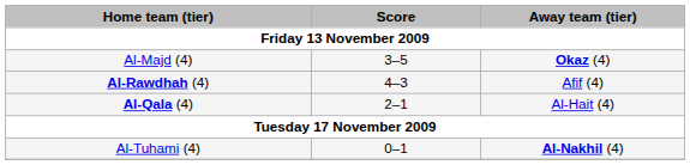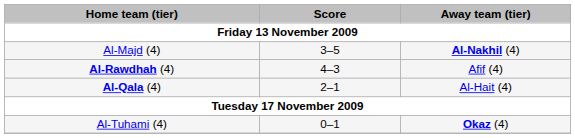 <table class="wikitable" style="width: 700px; background:WhiteSmoke; text-align:center; font-size:90%">
 <tr>
 <td scope="col" style="width: 45%; background:silver;"><strong>Home team (tier)</strong></td>
 <td scope="col" style="width: 25%; background:silver;"><strong>Score</strong></td>
 <td scope="col" style="width: 45%; background:silver;"><strong>Away team (tier)</strong></td>
 </tr>
 <tr>
 <td colspan="5" style= background:White><strong>Friday 13 November 2009</strong></td>
 </tr>
 <tr>
 <td><a href='#'>Al-Majd</a> (4)</td>
 <td>3–5 </td>
-<td><strong><a href='#'>Okaz</a></strong> (4)</td>
+<td><strong><a href='#'>Al-Nakhil</a></strong> (4)</td>
 </tr>
 <tr>
 <td><strong><a href='#'>Al-Rawdhah</a></strong> (4)</td>
 <td>4–3</td>
 <td><a href='#'>Afif</a> (4)</td>
 </tr>
 <tr>
 <td><strong><a href='#'>Al-Qala</a></strong> (4)</td>
 <td>2–1 </td>
 <td><a href='#'>Al-Hait</a> (4)</td>
 </tr>
 <tr>
 <td colspan="5" style= background:White><strong>Tuesday 17 November 2009</strong></td>
 </tr>
 <tr>
 <td><a href='#'>Al-Tuhami</a> (4)</td>
 <td>0–1</td>
-<td><strong><a href='#'>Al-Nakhil</a></strong> (4)</td>
+<td><strong><a href='#'>Okaz</a></strong> (4)</td>
 </tr>
 <tr>
 </tr>
 </table>
